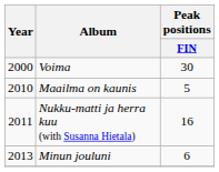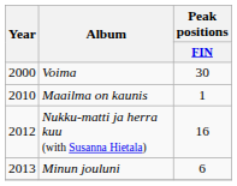 <table class="wikitable">
 <tr>
 <th align="center" rowspan="2" width="10">Year</th>
 <th align="center" rowspan="2" width="150">Album</th>
 <th align="center" colspan="1" width="20">Peak positions</th>
 </tr>
 <tr>
 <th scope="col" style="width:3em;font-size:90%;"><a href='#'>FIN</a><br></th>
 </tr>
 <tr>
 <td style="text-align:center;">2000</td>
 <td><em>Voima</em></td>
 <td style="text-align:center;">30</td>
 </tr>
 <tr>
 <td style="text-align:center;">2010</td>
 <td><em>Maailma on kaunis</em></td>
-<td style="text-align:center;">5</td>
+<td style="text-align:center;">1</td>
 </tr>
 <tr>
-<td style="text-align:center;">2011</td>
+<td style="text-align:center;">2012</td>
 <td><em>Nukku-matti ja herra kuu </em> <br><small>(with <a href='#'>Susanna Hietala</a>)</small></td>
 <td style="text-align:center;">16</td>
 </tr>
 <tr>
 <td style="text-align:center;">2013</td>
 <td><em>Minun jouluni</em></td>
 <td style="text-align:center;">6</td>
 </tr>
 <tr>
 </tr>
 </table>
